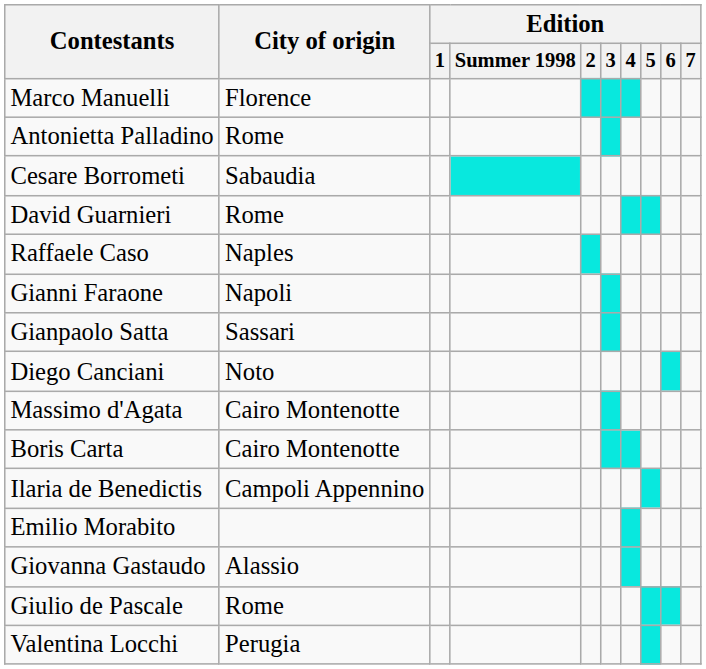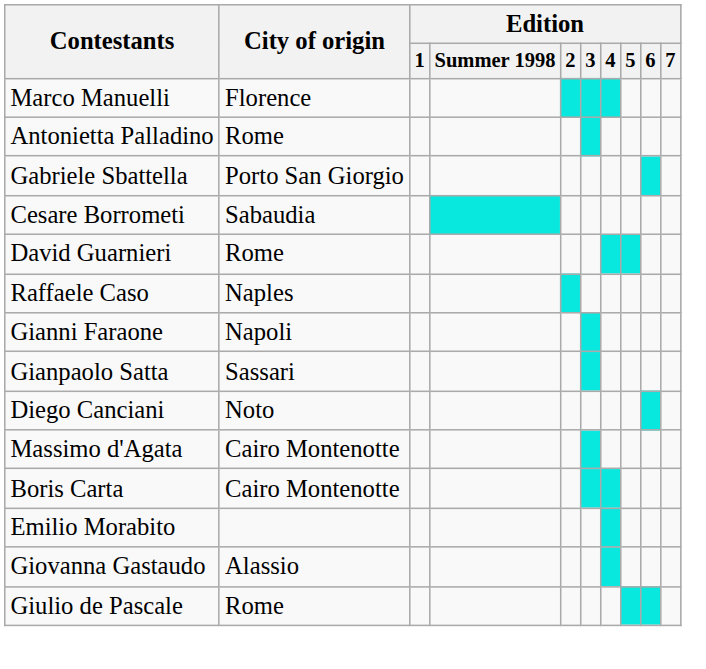 <table class="wikitable">
 <tr>
 <th rowspan="2">Contestants</th>
 <th rowspan="2">City of origin</th>
 <th colspan="8">Edition</th>
 </tr>
 <tr style="font-size:smaller;">
 <th>1</th>
 <th>Summer 1998</th>
 <th>2</th>
 <th>3</th>
 <th>4</th>
 <th>5</th>
 <th>6</th>
 <th>7</th>
 </tr>
 <tr>
 <td>Marco Manuelli</td>
 <td>Florence</td>
 <td></td>
 <td></td>
 <td style="background:#08E8DE"></td>
 <td style="background:#08E8DE"></td>
 <td style="background:#08E8DE"></td>
 <td></td>
 <td></td>
 <td></td>
 </tr>
 <tr>
 <td>Antonietta Palladino</td>
 <td>Rome</td>
 <td></td>
 <td></td>
 <td></td>
 <td style="background:#08E8DE"></td>
 <td></td>
 <td></td>
 <td></td>
+<td></td>
+</tr>
+<tr>
+<td>Gabriele Sbattella</td>
+<td>Porto San Giorgio</td>
+<td></td>
+<td></td>
+<td></td>
+<td></td>
+<td></td>
+<td></td>
+<td style="background:#08E8DE"></td>
 <td></td>
 </tr>
 <tr>
 <td>Cesare Borrometi</td>
 <td>Sabaudia</td>
 <td></td>
 <td style="background:#08E8DE"></td>
 <td></td>
 <td></td>
 <td></td>
 <td></td>
 <td></td>
 <td></td>
 </tr>
 <tr>
 <td>David Guarnieri</td>
 <td>Rome</td>
 <td></td>
 <td></td>
 <td></td>
 <td></td>
 <td style="background:#08E8DE"></td>
 <td style="background:#08E8DE"></td>
 <td></td>
 <td></td>
 </tr>
 <tr>
 <td>Raffaele Caso</td>
 <td>Naples</td>
 <td></td>
 <td></td>
 <td style="background:#08E8DE"></td>
 <td></td>
 <td></td>
 <td></td>
 <td></td>
 <td></td>
 </tr>
 <tr>
 <td>Gianni Faraone</td>
 <td>Napoli</td>
 <td></td>
 <td></td>
 <td></td>
 <td style="background:#08E8DE"></td>
 <td></td>
 <td></td>
 <td></td>
 <td></td>
 </tr>
 <tr>
 <td>Gianpaolo Satta</td>
 <td>Sassari</td>
 <td></td>
 <td></td>
 <td></td>
 <td style="background:#08E8DE"></td>
 <td></td>
 <td></td>
 <td></td>
 <td></td>
 </tr>
 <tr>
 <td>Diego Canciani</td>
 <td>Noto</td>
 <td></td>
 <td></td>
 <td></td>
 <td></td>
 <td></td>
 <td></td>
 <td style="background:#08E8DE"></td>
 <td></td>
 </tr>
 <tr>
 <td>Massimo d'Agata</td>
 <td>Cairo Montenotte</td>
 <td></td>
 <td></td>
 <td></td>
 <td style="background:#08E8DE"></td>
 <td></td>
 <td></td>
 <td></td>
 <td></td>
 </tr>
 <tr>
 <td>Boris Carta</td>
 <td>Cairo Montenotte</td>
 <td></td>
 <td></td>
 <td></td>
 <td style="background:#08E8DE"></td>
 <td style="background:#08E8DE"></td>
 <td></td>
 <td></td>
 <td></td>
 </tr>
 <tr>
-<td>Ilaria de Benedictis</td>
-<td>Campoli Appennino</td>
-<td></td>
-<td></td>
-<td></td>
-<td></td>
-<td></td>
-<td style="background:#08E8DE"></td>
-<td></td>
-<td></td>
-</tr>
-<tr>
 <td>Emilio Morabito</td>
 <td></td>
 <td></td>
 <td></td>
 <td></td>
 <td></td>
 <td style="background:#08E8DE"></td>
 <td></td>
 <td></td>
 <td></td>
 </tr>
 <tr>
 <td>Giovanna Gastaudo</td>
 <td>Alassio</td>
 <td></td>
 <td></td>
 <td></td>
 <td></td>
 <td style="background:#08E8DE"></td>
 <td></td>
 <td></td>
 <td></td>
 </tr>
 <tr>
 <td>Giulio de Pascale</td>
 <td>Rome</td>
 <td></td>
 <td></td>
 <td></td>
 <td></td>
 <td></td>
 <td style="background:#08E8DE"></td>
 <td style="background:#08E8DE"></td>
 <td></td>
 </tr>
-<tr>
-<td>Valentina Locchi</td>
-<td>Perugia</td>
-<td></td>
-<td></td>
-<td></td>
-<td></td>
-<td></td>
-<td style="background:#08E8DE"></td>
-<td></td>
-<td></td>
-</tr>
 </table>
